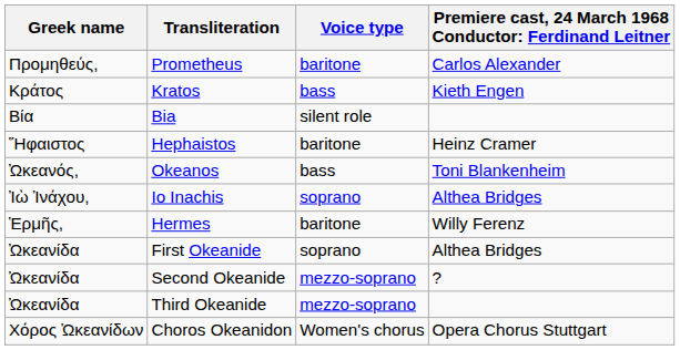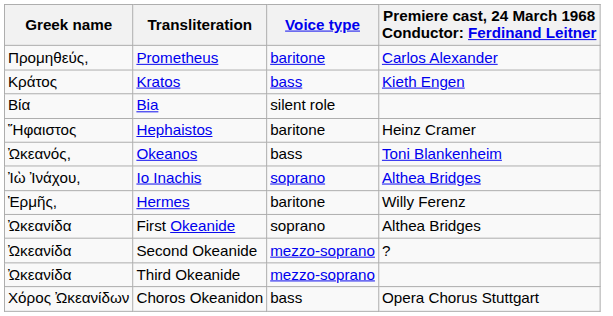 <table class="wikitable">
 <tr>
 <th>Greek name</th>
 <th>Transliteration</th>
 <th><a href='#'>Voice type</a></th>
 <th>Premiere cast, 24 March 1968<br>Conductor: <a href='#'>Ferdinand Leitner</a></th>
 </tr>
 <tr>
 <td>Προμηθεύς,</td>
 <td><a href='#'>Prometheus</a></td>
 <td><a href='#'>baritone</a></td>
 <td><a href='#'>Carlos Alexander</a></td>
 </tr>
 <tr>
 <td>Κράτος</td>
 <td><a href='#'>Kratos</a></td>
 <td><a href='#'>bass</a></td>
 <td><a href='#'>Kieth Engen</a></td>
 </tr>
 <tr>
 <td>Βία</td>
 <td><a href='#'>Bia</a></td>
 <td>silent role</td>
 <td></td>
 </tr>
 <tr>
 <td>Ἥφαιστος</td>
 <td><a href='#'>Hephaistos</a></td>
 <td>baritone</td>
 <td>Heinz Cramer</td>
 </tr>
 <tr>
 <td>Ὠκεανός,</td>
 <td><a href='#'>Okeanos</a></td>
 <td>bass</td>
 <td><a href='#'>Toni Blankenheim</a></td>
 </tr>
 <tr>
 <td>Ἰὼ Ἰνάχου,</td>
 <td><a href='#'>Io Inachis</a></td>
 <td><a href='#'>soprano</a></td>
 <td><a href='#'>Althea Bridges</a></td>
 </tr>
 <tr>
 <td>Ἑρμῆς,</td>
 <td><a href='#'>Hermes</a></td>
 <td>baritone</td>
 <td>Willy Ferenz</td>
 </tr>
 <tr>
 <td>Ὠκεανίδα</td>
 <td>First <a href='#'>Okeanide</a></td>
 <td>soprano</td>
 <td>Althea Bridges</td>
 </tr>
 <tr>
 <td>Ὠκεανίδα</td>
 <td>Second Okeanide</td>
 <td><a href='#'>mezzo-soprano</a></td>
 <td>?</td>
 </tr>
 <tr>
 <td>Ὠκεανίδα</td>
 <td>Third Okeanide</td>
 <td><a href='#'>mezzo-soprano</a></td>
 <td></td>
 </tr>
 <tr>
 <td>Χόρος Ὠκεανίδων</td>
 <td>Choros Okeanidon</td>
-<td>Women's chorus</td>
+<td>bass</td>
 <td>Opera Chorus Stuttgart</td>
 </tr>
 </table>
